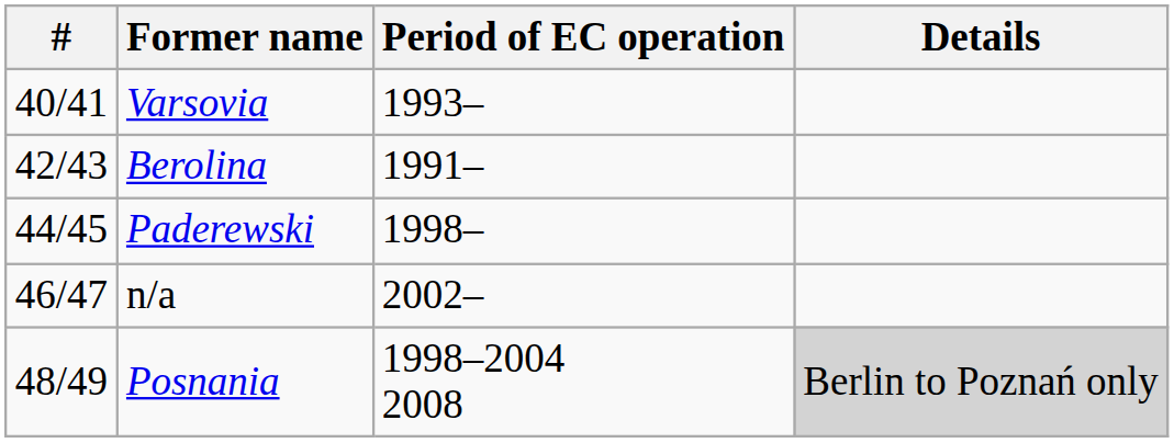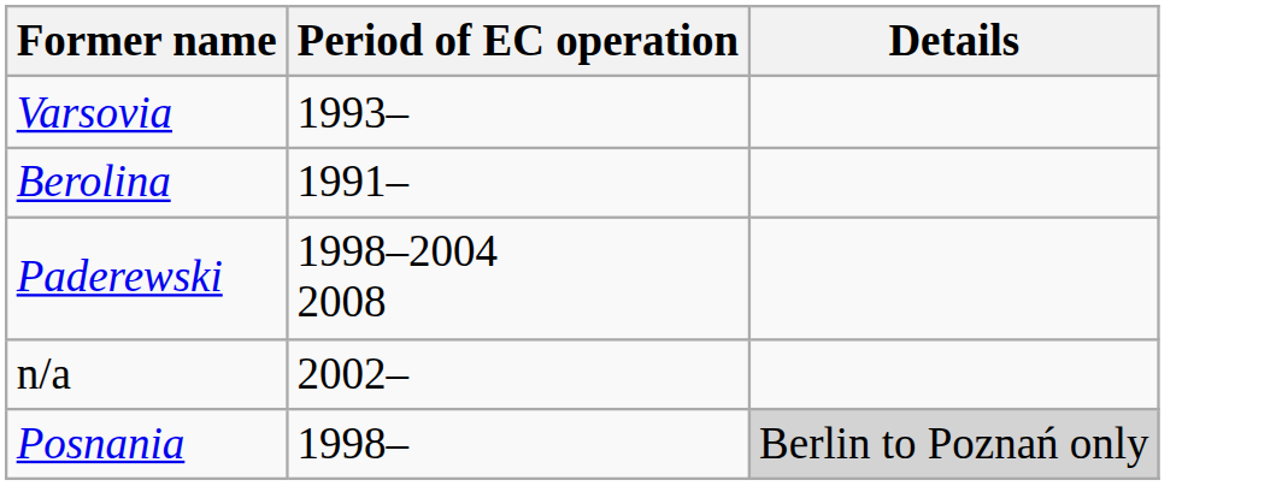 <table class="wikitable">
 <tr>
-<th>#</th>
 <th>Former name</th>
 <th>Period of EC operation</th>
 <th>Details</th>
 </tr>
 <tr>
-<td>40/41</td>
 <td><em><a href='#'>Varsovia</a></em></td>
 <td>1993–</td>
 <td></td>
 </tr>
 <tr>
-<td>42/43</td>
 <td><em><a href='#'>Berolina</a></em></td>
 <td>1991–</td>
 <td></td>
 </tr>
 <tr>
-<td>44/45</td>
 <td><em><a href='#'>Paderewski</a></em></td>
-<td>1998–</td>
+<td>1998–2004<br>2008</td>
 <td></td>
 </tr>
 <tr>
-<td>46/47</td>
 <td>n/a</td>
 <td>2002–</td>
 <td></td>
 </tr>
 <tr>
-<td>48/49</td>
 <td><em><a href='#'>Posnania</a></em></td>
-<td>1998–2004<br>2008</td>
+<td>1998–</td>
 <td style="background: lightgrey;">Berlin to Poznań only</td>
 </tr>
 </table>
